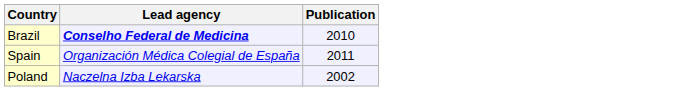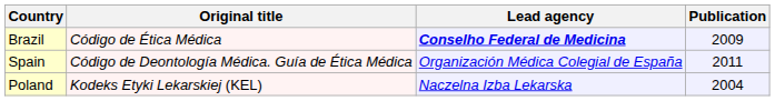 <table class="wikitable" style="font-size:95%;">
 <tr bgcolor = lightgrey>
 <th>Country</th>
+<th>Original title</th>
 <th>Lead agency</th>
 <th>Publication</th>
 </tr>
 <tr>
 <td align="left" bgcolor="#ffffcc">Brazil</td>
+<td align="left" bgcolor="#fff3f3"><em>Código de Ética Médica</em></td>
 <td align="left" bgcolor="#f0f0ff"><strong><em><a href='#'>Conselho Federal de Medicina</a></em></strong></td>
-<td align="center" bgcolor="#f0f0ff">2010 </td>
+<td align="center" bgcolor="#f0f0ff">2009 </td>
 </tr>
 <tr>
 <td align="left" bgcolor="#ffffcc">Spain</td>
+<td align="left" bgcolor="#fff3f3"><em>Código de Deontología Médica. Guía de Ética Médica</em></td>
 <td align="left" bgcolor="#f0f0ff"><em><a href='#'>Organización Médica Colegial de España</a></em></td>
 <td align="center" bgcolor="#f0f0ff">2011 </td>
 </tr>
 <tr>
 <td align="left" bgcolor="#ffffcc">Poland</td>
+<td align="left" bgcolor="#fff3f3"><em>Kodeks Etyki Lekarskiej</em> (KEL)</td>
 <td align="left" bgcolor="#f0f0ff"><em><a href='#'>Naczelna Izba Lekarska</a></em></td>
-<td align="center" bgcolor="#f0f0ff">2002 </td>
+<td align="center" bgcolor="#f0f0ff">2004 </td>
 </tr>
 </table>
